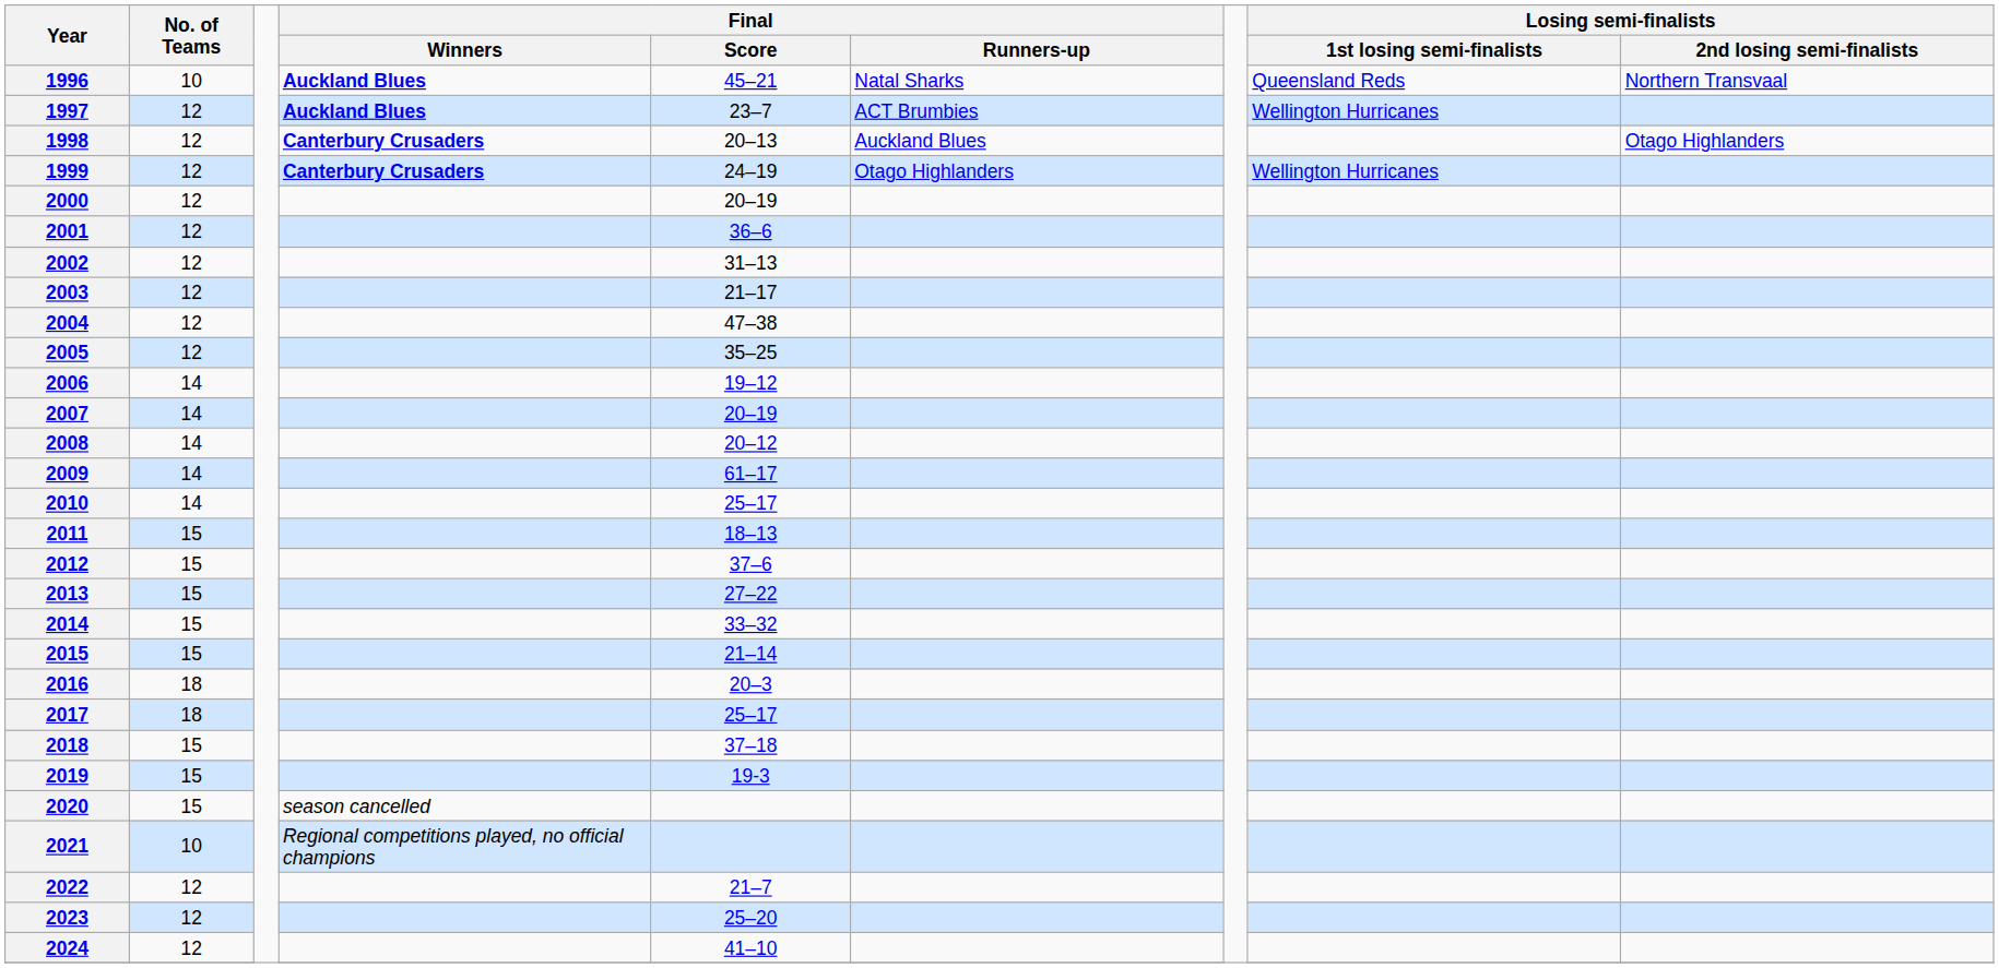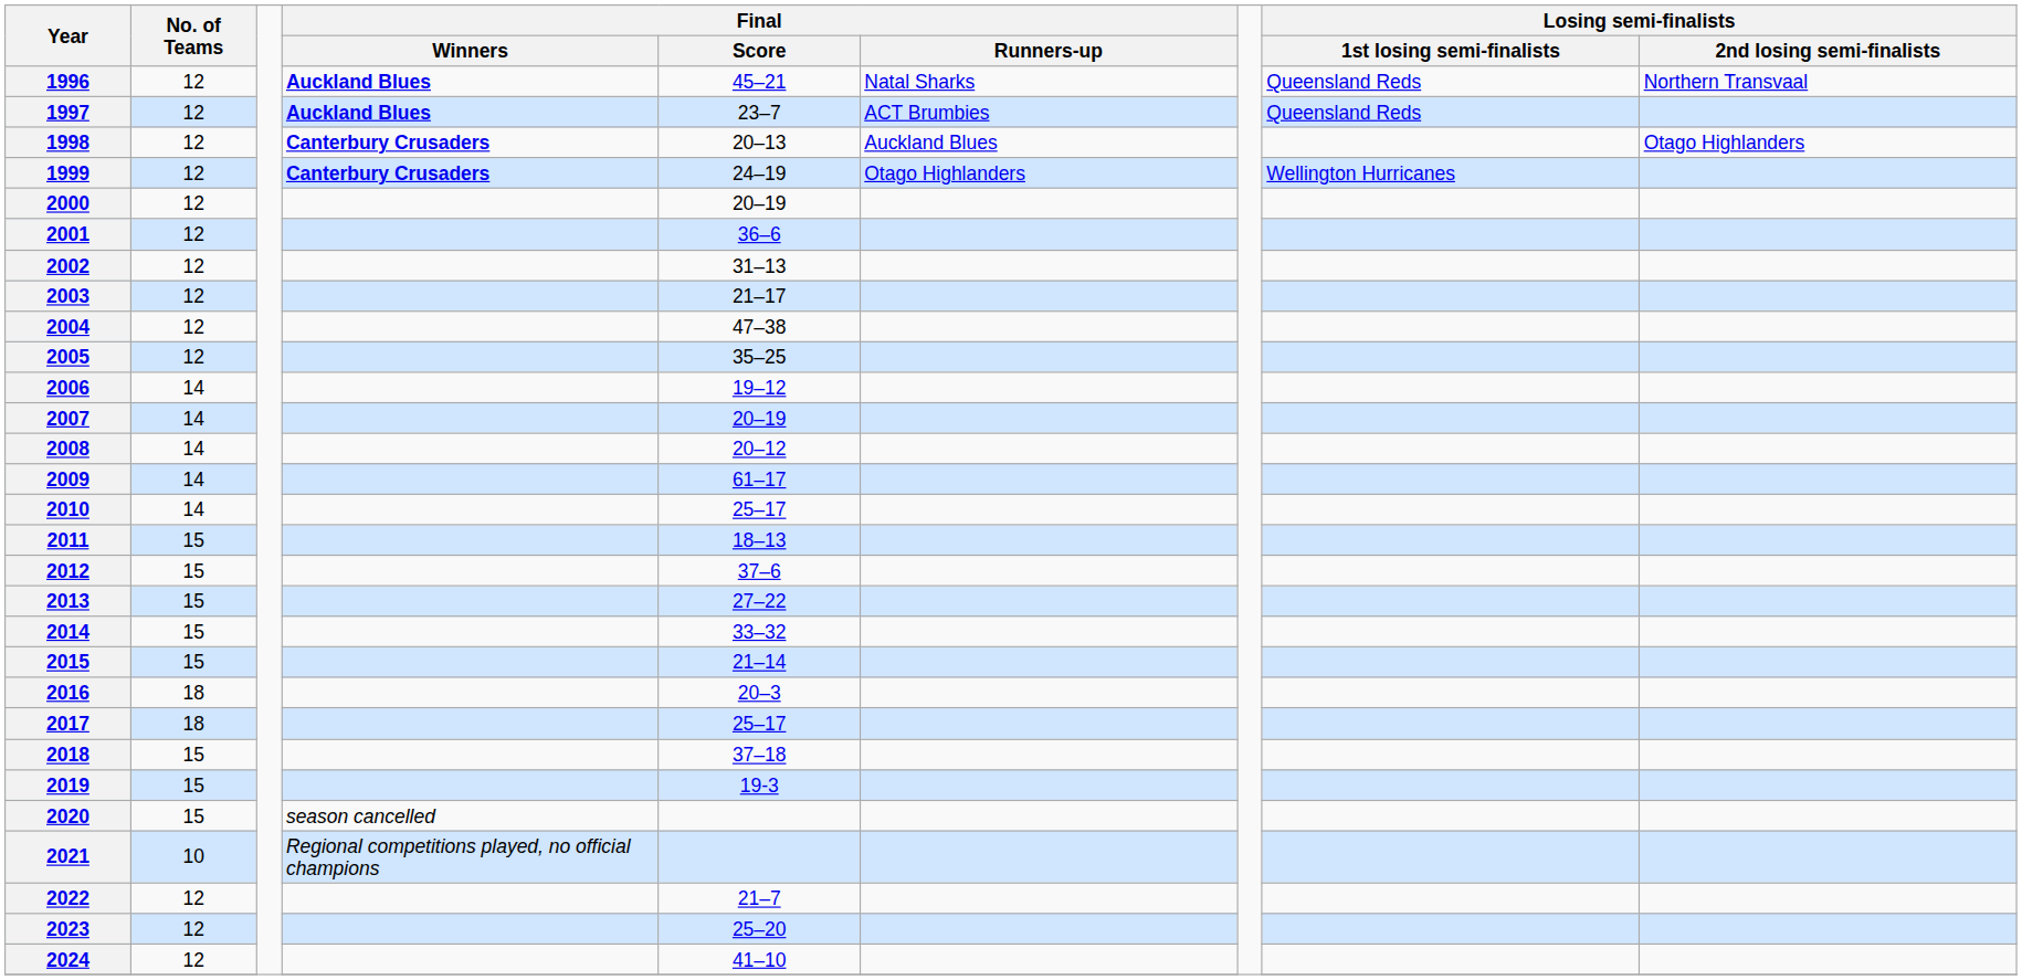 <table class="wikitable" style="font-size:95%; width: 100%;">
 <tr>
 <th rowspan="2" style="width:5%;">Year</th>
 <th rowspan="2" style="width:5%;">No. of Teams</th>
 <td style="width:1%;" rowspan="100%"></td>
 <th colspan=3>Final</th>
 <td style="width:1%;" rowspan="100%"></td>
 <th colspan=2>Losing semi-finalists</th>
 </tr>
 <tr>
 <th width=15%>Winners</th>
 <th width=8%>Score</th>
 <th width=15%>Runners-up</th>
 <th width=15%>1st losing semi-finalists</th>
 <th width=15%>2nd losing semi-finalists</th>
 </tr>
 <tr>
 <th><a href='#'>1996</a></th>
-<td align=center>10</td>
+<td align=center>12</td>
 <td><strong> <a href='#'>Auckland Blues</a></strong></td>
 <td align=center><a href='#'>45–21</a></td>
 <td> <a href='#'>Natal Sharks</a></td>
 <td> <a href='#'>Queensland Reds</a></td>
 <td> <a href='#'>Northern Transvaal</a></td>
 </tr>
 <tr style="background: #D0E6FF;">
 <th><a href='#'>1997</a></th>
 <td align=center>12</td>
 <td><strong> <a href='#'>Auckland Blues</a></strong></td>
 <td align=center>23–7</td>
 <td> <a href='#'>ACT Brumbies</a></td>
-<td> <a href='#'>Wellington Hurricanes</a></td>
+<td> <a href='#'>Queensland Reds</a></td>
 <td></td>
 </tr>
 <tr>
 <th><a href='#'>1998</a></th>
 <td align=center>12</td>
 <td><strong> <a href='#'>Canterbury Crusaders</a></strong></td>
 <td align=center>20–13</td>
 <td> <a href='#'>Auckland Blues</a></td>
 <td></td>
 <td> <a href='#'>Otago Highlanders</a></td>
 </tr>
 <tr style="background: #D0E6FF;">
 <th><a href='#'>1999</a></th>
 <td align=center>12</td>
 <td><strong> <a href='#'>Canterbury Crusaders</a></strong></td>
 <td align=center>24–19</td>
 <td> <a href='#'>Otago Highlanders</a></td>
 <td> <a href='#'>Wellington Hurricanes</a></td>
 <td></td>
 </tr>
 <tr>
 <th><a href='#'>2000</a></th>
 <td align=center>12</td>
 <td><strong></strong></td>
 <td align=center>20–19</td>
 <td></td>
 <td></td>
 <td></td>
 </tr>
 <tr style="background: #D0E6FF;">
 <th><a href='#'>2001</a></th>
 <td align=center>12</td>
 <td><strong> </strong></td>
 <td align=center><a href='#'>36–6</a></td>
 <td></td>
 <td></td>
 <td></td>
 </tr>
 <tr>
 <th><a href='#'>2002</a></th>
 <td align=center>12</td>
 <td><strong></strong></td>
 <td align=center>31–13</td>
 <td></td>
 <td></td>
 <td></td>
 </tr>
 <tr style="background: #D0E6FF;">
 <th><a href='#'>2003</a></th>
 <td align=center>12</td>
 <td><strong> </strong></td>
 <td align=center>21–17</td>
 <td></td>
 <td></td>
 <td></td>
 </tr>
 <tr>
 <th><a href='#'>2004</a></th>
 <td align=center>12</td>
 <td><strong> </strong></td>
 <td align=center>47–38</td>
 <td></td>
 <td></td>
 <td></td>
 </tr>
 <tr style="background: #D0E6FF;">
 <th><a href='#'>2005</a></th>
 <td align=center>12</td>
 <td><strong></strong></td>
 <td align=center>35–25</td>
 <td></td>
 <td></td>
 <td></td>
 </tr>
 <tr>
 <th><a href='#'>2006</a></th>
 <td align=center>14</td>
 <td><strong></strong></td>
 <td align=center><a href='#'>19–12</a></td>
 <td></td>
 <td></td>
 <td></td>
 </tr>
 <tr style="background: #D0E6FF;">
 <th><a href='#'>2007</a></th>
 <td align=center>14</td>
 <td><strong> </strong></td>
 <td align=center><a href='#'>20–19</a></td>
 <td></td>
 <td></td>
 <td></td>
 </tr>
 <tr>
 <th><a href='#'>2008</a></th>
 <td align=center>14</td>
 <td><strong></strong></td>
 <td align=center><a href='#'>20–12</a></td>
 <td></td>
 <td></td>
 <td></td>
 </tr>
 <tr style="background: #D0E6FF;">
 <th><a href='#'>2009</a></th>
 <td align=center>14</td>
 <td><strong> </strong></td>
 <td align=center><a href='#'>61–17</a></td>
 <td></td>
 <td></td>
 <td></td>
 </tr>
 <tr>
 <th><a href='#'>2010</a></th>
 <td align=center>14</td>
 <td><strong> </strong></td>
 <td align=center><a href='#'>25–17</a></td>
 <td></td>
 <td></td>
 <td></td>
 </tr>
 <tr style="background: #D0E6FF;">
 <th><a href='#'>2011</a></th>
 <td align=center>15</td>
 <td><strong> </strong></td>
 <td align=center><a href='#'>18–13</a></td>
 <td></td>
 <td></td>
 <td></td>
 </tr>
 <tr>
 <th><a href='#'>2012</a></th>
 <td align=center>15</td>
 <td><strong> </strong></td>
 <td align=center><a href='#'>37–6</a></td>
 <td></td>
 <td></td>
 <td></td>
 </tr>
 <tr style="background: #D0E6FF;">
 <th><a href='#'>2013</a></th>
 <td align=center>15</td>
 <td><strong> </strong></td>
 <td align=center><a href='#'>27–22</a></td>
 <td></td>
 <td></td>
 <td></td>
 </tr>
 <tr>
 <th><a href='#'>2014</a></th>
 <td align=center>15</td>
 <td><strong> </strong></td>
 <td align=center><a href='#'>33–32</a></td>
 <td></td>
 <td></td>
 <td></td>
 </tr>
 <tr style="background: #D0E6FF;">
 <th><a href='#'>2015</a></th>
 <td align=center>15</td>
 <td><strong></strong></td>
 <td align=center><a href='#'>21–14</a></td>
 <td></td>
 <td></td>
 <td></td>
 </tr>
 <tr>
 <th><a href='#'>2016</a></th>
 <td align=center>18</td>
 <td><strong></strong></td>
 <td align=center><a href='#'>20–3</a></td>
 <td></td>
 <td></td>
 <td></td>
 </tr>
 <tr style="background: #D0E6FF;">
 <th><a href='#'>2017</a></th>
 <td align=center>18</td>
 <td><strong></strong></td>
 <td align=center><a href='#'>25–17</a></td>
 <td></td>
 <td></td>
 <td></td>
 </tr>
 <tr>
 <th><a href='#'>2018</a></th>
 <td align=center>15</td>
 <td><strong></strong></td>
 <td align=center><a href='#'>37–18</a></td>
 <td></td>
 <td></td>
 <td></td>
 </tr>
 <tr style="background: #D0E6FF;">
 <th><a href='#'>2019</a></th>
 <td align=center>15</td>
 <td><strong></strong></td>
 <td align=center><a href='#'>19-3</a></td>
 <td></td>
 <td></td>
 <td></td>
 </tr>
 <tr>
 <th><a href='#'>2020</a></th>
 <td align=center>15</td>
 <td><em>season cancelled</em></td>
 <td></td>
 <td></td>
 <td></td>
 <td></td>
 </tr>
 <tr style="background: #D0E6FF;">
 <th><a href='#'>2021</a></th>
 <td align=center>10</td>
 <td><em>Regional competitions played, no official champions</em></td>
 <td></td>
 <td></td>
 <td></td>
 <td></td>
 </tr>
 <tr>
 <th><a href='#'>2022</a></th>
 <td align=center>12</td>
 <td><strong></strong></td>
 <td align=center><a href='#'>21–7</a></td>
 <td></td>
 <td></td>
 <td></td>
 </tr>
 <tr style="background: #D0E6FF;">
 <th><a href='#'>2023</a></th>
 <td align=center>12</td>
 <td><strong></strong></td>
 <td align=center><a href='#'>25–20</a></td>
 <td></td>
 <td></td>
 <td></td>
 </tr>
 <tr>
 <th><a href='#'>2024</a></th>
 <td align=center>12</td>
 <td><strong></strong></td>
 <td align=center><a href='#'>41–10</a></td>
 <td></td>
 <td></td>
 <td></td>
 </tr>
 <tr style="background: #D0E6FF;">
 </tr>
 </table>
